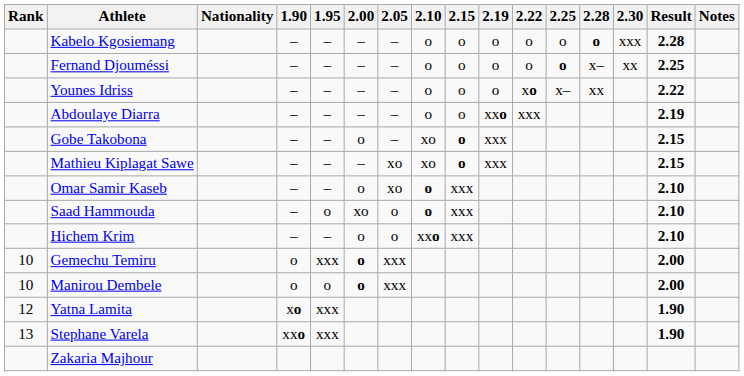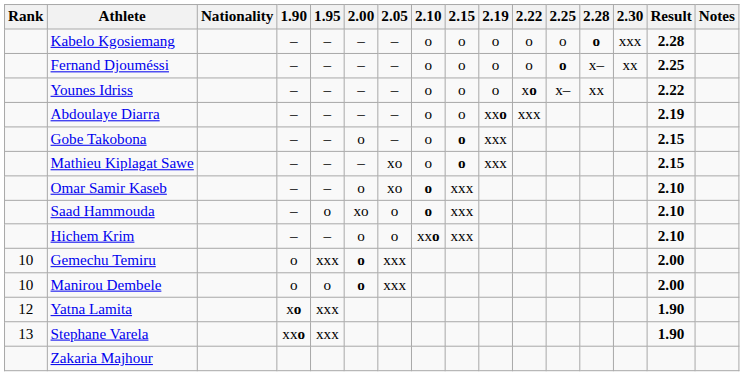 <table class="wikitable sortable" style="text-align:center;font-size:93%">
 <tr>
 <th>Rank</th>
 <th>Athlete</th>
 <th>Nationality</th>
 <th>1.90</th>
 <th>1.95</th>
 <th>2.00</th>
 <th>2.05</th>
 <th>2.10</th>
 <th>2.15</th>
 <th>2.19</th>
 <th>2.22</th>
 <th>2.25</th>
 <th>2.28</th>
 <th>2.30</th>
 <th>Result</th>
 <th>Notes</th>
 </tr>
 <tr>
 <td></td>
 <td align="left"><a href='#'>Kabelo Kgosiemang</a></td>
 <td align=left></td>
 <td>–</td>
 <td>–</td>
 <td>–</td>
 <td>–</td>
 <td>o</td>
 <td>o</td>
 <td>o</td>
 <td>o</td>
 <td>o</td>
 <td><strong>o</strong></td>
 <td>xxx</td>
 <td><strong>2.28</strong></td>
 <td></td>
 </tr>
 <tr>
 <td></td>
 <td align="left"><a href='#'>Fernand Djouméssi</a></td>
 <td align=left></td>
 <td>–</td>
 <td>–</td>
 <td>–</td>
 <td>–</td>
 <td>o</td>
 <td>o</td>
 <td>o</td>
 <td>o</td>
 <td><strong>o</strong></td>
 <td>x–</td>
 <td>xx</td>
 <td><strong>2.25</strong></td>
 <td></td>
 </tr>
 <tr>
 <td></td>
 <td align="left"><a href='#'>Younes Idriss</a></td>
 <td align=left></td>
 <td>–</td>
 <td>–</td>
 <td>–</td>
 <td>–</td>
 <td>o</td>
 <td>o</td>
 <td>o</td>
 <td>x<strong>o</strong></td>
 <td>x–</td>
 <td>xx</td>
 <td></td>
 <td><strong>2.22</strong></td>
 <td></td>
 </tr>
 <tr>
 <td></td>
 <td align="left"><a href='#'>Abdoulaye Diarra</a></td>
 <td align=left></td>
 <td>–</td>
 <td>–</td>
 <td>–</td>
 <td>–</td>
 <td>o</td>
 <td>o</td>
 <td>xx<strong>o</strong></td>
 <td>xxx</td>
 <td></td>
 <td></td>
 <td></td>
 <td><strong>2.19</strong></td>
 <td></td>
 </tr>
 <tr>
 <td></td>
 <td align="left"><a href='#'>Gobe Takobona</a></td>
 <td align=left></td>
 <td>–</td>
 <td>–</td>
 <td>o</td>
 <td>–</td>
-<td>xo</td>
+<td>o</td>
 <td><strong>o</strong></td>
 <td>xxx</td>
 <td></td>
 <td></td>
 <td></td>
 <td></td>
 <td><strong>2.15</strong></td>
 <td></td>
 </tr>
 <tr>
 <td></td>
 <td align="left"><a href='#'>Mathieu Kiplagat Sawe</a></td>
 <td align=left></td>
 <td>–</td>
 <td>–</td>
 <td>–</td>
 <td>xo</td>
-<td>xo</td>
+<td>o</td>
 <td><strong>o</strong></td>
 <td>xxx</td>
 <td></td>
 <td></td>
 <td></td>
 <td></td>
 <td><strong>2.15</strong></td>
 <td></td>
 </tr>
 <tr>
 <td></td>
 <td align="left"><a href='#'>Omar Samir Kaseb</a></td>
 <td align=left></td>
 <td>–</td>
 <td>–</td>
 <td>o</td>
 <td>xo</td>
 <td><strong>o</strong></td>
 <td>xxx</td>
 <td></td>
 <td></td>
 <td></td>
 <td></td>
 <td></td>
 <td><strong>2.10</strong></td>
 <td></td>
 </tr>
 <tr>
 <td></td>
 <td align="left"><a href='#'>Saad Hammouda</a></td>
 <td align=left></td>
 <td>–</td>
 <td>o</td>
 <td>xo</td>
 <td>o</td>
 <td><strong>o</strong></td>
 <td>xxx</td>
 <td></td>
 <td></td>
 <td></td>
 <td></td>
 <td></td>
 <td><strong>2.10</strong></td>
 <td></td>
 </tr>
 <tr>
 <td></td>
 <td align="left"><a href='#'>Hichem Krim</a></td>
 <td align=left></td>
 <td>–</td>
 <td>–</td>
 <td>o</td>
 <td>o</td>
 <td>xx<strong>o</strong></td>
 <td>xxx</td>
 <td></td>
 <td></td>
 <td></td>
 <td></td>
 <td></td>
 <td><strong>2.10</strong></td>
 <td></td>
 </tr>
 <tr>
 <td>10</td>
 <td align="left"><a href='#'>Gemechu Temiru</a></td>
 <td align=left></td>
 <td>o</td>
 <td>xxx</td>
 <td><strong>o</strong></td>
 <td>xxx</td>
 <td></td>
 <td></td>
 <td></td>
 <td></td>
 <td></td>
 <td></td>
 <td></td>
 <td><strong>2.00</strong></td>
 <td></td>
 </tr>
 <tr>
 <td>10</td>
 <td align="left"><a href='#'>Manirou Dembele</a></td>
 <td align=left></td>
 <td>o</td>
 <td>o</td>
 <td><strong>o</strong></td>
 <td>xxx</td>
 <td></td>
 <td></td>
 <td></td>
 <td></td>
 <td></td>
 <td></td>
 <td></td>
 <td><strong>2.00</strong></td>
 <td></td>
 </tr>
 <tr>
 <td>12</td>
 <td align="left"><a href='#'>Yatna Lamita</a></td>
 <td align=left></td>
 <td>x<strong>o</strong></td>
 <td>xxx</td>
 <td></td>
 <td></td>
 <td></td>
 <td></td>
 <td></td>
 <td></td>
 <td></td>
 <td></td>
 <td></td>
 <td><strong>1.90</strong></td>
 <td></td>
 </tr>
 <tr>
 <td>13</td>
 <td align="left"><a href='#'>Stephane Varela</a></td>
 <td align=left></td>
 <td>xx<strong>o</strong></td>
 <td>xxx</td>
 <td></td>
 <td></td>
 <td></td>
 <td></td>
 <td></td>
 <td></td>
 <td></td>
 <td></td>
 <td></td>
 <td><strong>1.90</strong></td>
 <td></td>
 </tr>
 <tr>
 <td></td>
 <td align="left"><a href='#'>Zakaria Majhour</a></td>
 <td align=left></td>
 <td></td>
 <td></td>
 <td></td>
 <td></td>
 <td></td>
 <td></td>
 <td></td>
 <td></td>
 <td></td>
 <td></td>
 <td></td>
 <td><strong></strong></td>
 <td></td>
 </tr>
 </table>
